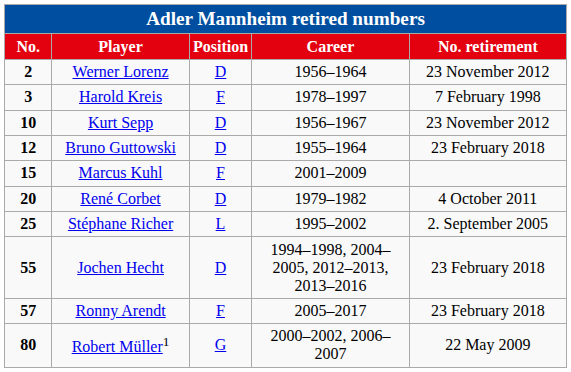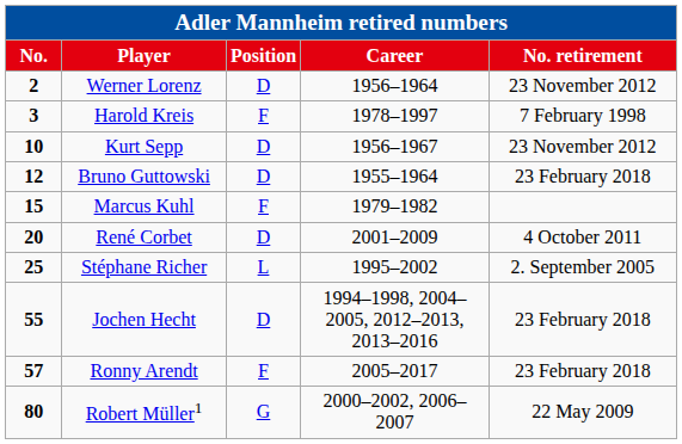 <table class="wikitable sortable" style="text-align:center">
 <tr>
 <td colspan="5" style= "background: #004e9f; color: #ffffff"><big><strong>Adler Mannheim retired numbers</strong></big></td>
 </tr>
 <tr>
 <th width=40px style="background: #e3000f; color: #ffffff">No.</th>
 <th width=130px style="background: #e3000f; color: #ffffff">Player</th>
 <th width=40px style="background: #e3000f; color: #ffffff">Position</th>
 <th width=150px style="background: #e3000f; color: #ffffff">Career</th>
 <th width=150px style="background: #e3000f; color: #ffffff">No. retirement</th>
 </tr>
 <tr>
 <td><strong>2</strong></td>
 <td><a href='#'>Werner Lorenz</a></td>
 <td><a href='#'>D</a></td>
 <td>1956–1964</td>
 <td>23 November 2012</td>
 </tr>
 <tr>
 <td><strong>3</strong></td>
 <td><a href='#'>Harold Kreis</a></td>
 <td><a href='#'>F</a></td>
 <td>1978–1997</td>
 <td>7 February 1998</td>
 </tr>
 <tr>
 <td><strong>10</strong></td>
 <td><a href='#'>Kurt Sepp</a></td>
 <td><a href='#'>D</a></td>
 <td>1956–1967</td>
 <td>23 November 2012</td>
 </tr>
 <tr>
 <td><strong>12</strong></td>
 <td><a href='#'>Bruno Guttowski</a></td>
 <td><a href='#'>D</a></td>
 <td>1955–1964</td>
 <td>23 February 2018</td>
 </tr>
 <tr>
 <td><strong>15</strong></td>
 <td><a href='#'>Marcus Kuhl</a></td>
 <td><a href='#'>F</a></td>
-<td>2001–2009</td>
+<td>1979–1982</td>
 <td></td>
 </tr>
 <tr>
 <td><strong>20</strong></td>
 <td><a href='#'>René Corbet</a></td>
 <td><a href='#'>D</a></td>
-<td>1979–1982</td>
+<td>2001–2009</td>
 <td>4 October 2011</td>
 </tr>
 <tr>
 <td><strong>25</strong></td>
 <td><a href='#'>Stéphane Richer</a></td>
 <td><a href='#'>L</a></td>
 <td>1995–2002</td>
 <td>2. September 2005</td>
 </tr>
 <tr>
 <td><strong>55</strong></td>
 <td><a href='#'>Jochen Hecht</a></td>
 <td><a href='#'>D</a></td>
 <td>1994–1998, 2004–2005, 2012–2013, 2013–2016</td>
 <td>23 February 2018</td>
 </tr>
 <tr>
 <td><strong>57</strong></td>
 <td><a href='#'>Ronny Arendt</a></td>
 <td><a href='#'>F</a></td>
 <td>2005–2017</td>
 <td>23 February 2018</td>
 </tr>
 <tr>
 <td><strong>80</strong></td>
 <td><a href='#'>Robert Müller</a><sup>1</sup></td>
 <td><a href='#'>G</a></td>
 <td>2000–2002, 2006–2007</td>
 <td>22 May 2009</td>
 </tr>
 </table>
